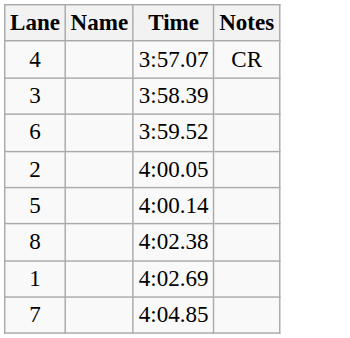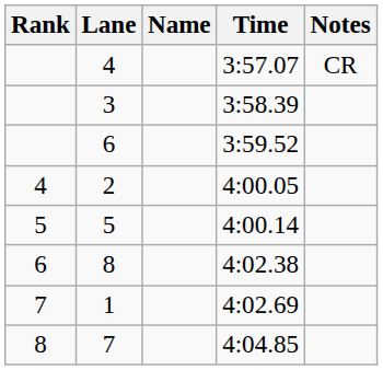 <table class="wikitable sortable" style="text-align:center">
 <tr>
+<th>Rank</th>
 <th>Lane</th>
 <th>Name</th>
 <th>Time</th>
 <th>Notes</th>
 </tr>
 <tr>
+<td></td>
 <td>4</td>
 <td align=left></td>
 <td>3:57.07</td>
 <td>CR</td>
 </tr>
 <tr>
+<td></td>
 <td>3</td>
 <td align=left></td>
 <td>3:58.39</td>
 <td></td>
 </tr>
 <tr>
+<td></td>
 <td>6</td>
 <td align=left></td>
 <td>3:59.52</td>
 <td></td>
 </tr>
 <tr>
+<td>4</td>
 <td>2</td>
 <td align=left></td>
 <td>4:00.05</td>
 <td></td>
 </tr>
 <tr>
 <td>5</td>
+<td>5</td>
 <td align=left></td>
 <td>4:00.14</td>
 <td></td>
 </tr>
 <tr>
+<td>6</td>
 <td>8</td>
 <td align=left></td>
 <td>4:02.38</td>
 <td></td>
 </tr>
 <tr>
+<td>7</td>
 <td>1</td>
 <td align=left></td>
 <td>4:02.69</td>
 <td></td>
 </tr>
 <tr>
+<td>8</td>
 <td>7</td>
 <td align=left></td>
 <td>4:04.85</td>
 <td></td>
 </tr>
 </table>
